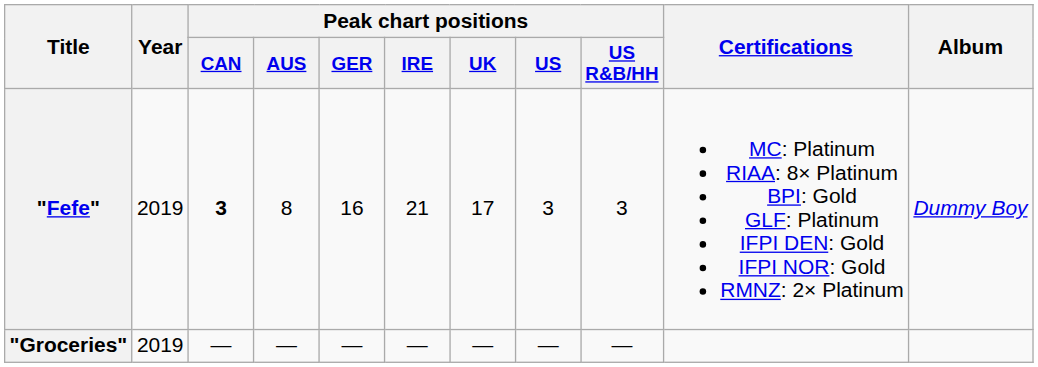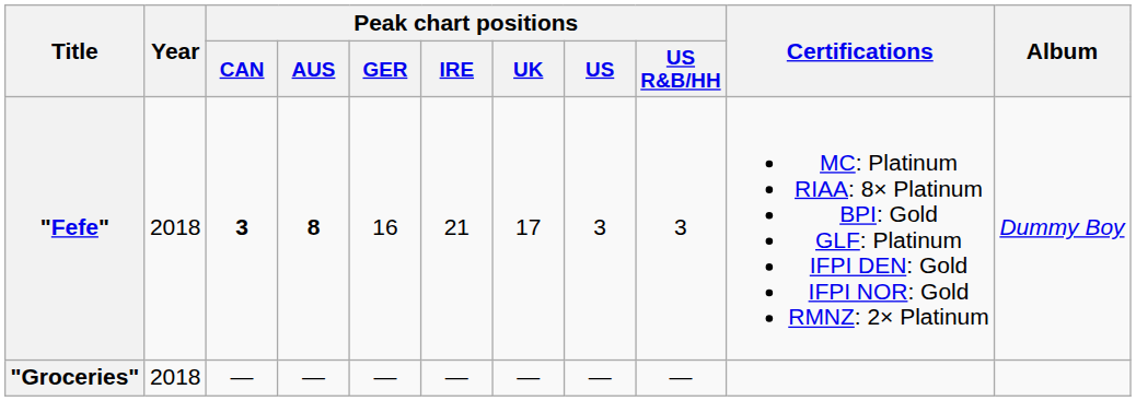 <table class="wikitable plainrowheaders" style="text-align:center;">
 <tr>
 <th rowspan="2">Title</th>
 <th rowspan="2">Year</th>
 <th colspan="7">Peak chart positions</th>
 <th rowspan="2"><a href='#'>Certifications</a></th>
 <th rowspan="2">Album</th>
 </tr>
 <tr>
 <th scope="col" style="width:3em;font-size:90%;"><a href='#'>CAN</a><br></th>
 <th scope="col" style="width:3em;font-size:90%;"><a href='#'>AUS</a><br></th>
 <th scope="col" style="width:3em;font-size:90%;"><a href='#'>GER</a><br></th>
 <th scope="col" style="width:3em;font-size:90%;"><a href='#'>IRE</a><br></th>
 <th scope="col" style="width:3em;font-size:90%;"><a href='#'>UK</a><br></th>
 <th scope="col" style="width:3em;font-size:90%;"><a href='#'>US</a><br></th>
 <th scope="col" style="width:3em;font-size:90%;"><a href='#'>US<br>R&B/HH</a><br></th>
 </tr>
 <tr>
 <th scope="row">"<a href='#'>Fefe</a>"<br></th>
-<td>2019</td>
+<td>2018</td>
 <td><strong>3</strong></td>
-<td>8</td>
+<td><strong>8</strong></td>
 <td>16</td>
 <td>21</td>
 <td>17</td>
 <td>3</td>
 <td>3</td>
 <td><br><ul><li><a href='#'>MC</a>: Platinum</li><li><a href='#'>RIAA</a>: 8× Platinum</li><li><a href='#'>BPI</a>: Gold</li><li><a href='#'>GLF</a>: Platinum</li><li><a href='#'>IFPI DEN</a>: Gold</li><li><a href='#'>IFPI NOR</a>: Gold</li><li><a href='#'>RMNZ</a>: 2× Platinum</li></ul></td>
 <td><em><a href='#'>Dummy Boy</a></em></td>
 </tr>
 <tr>
 <th scope="row">"Groceries"<br></th>
-<td>2019</td>
+<td>2018</td>
 <td>—</td>
 <td>—</td>
 <td>—</td>
 <td>—</td>
 <td>—</td>
 <td>—</td>
 <td>—</td>
 <td></td>
 <td></td>
 </tr>
 </table>
